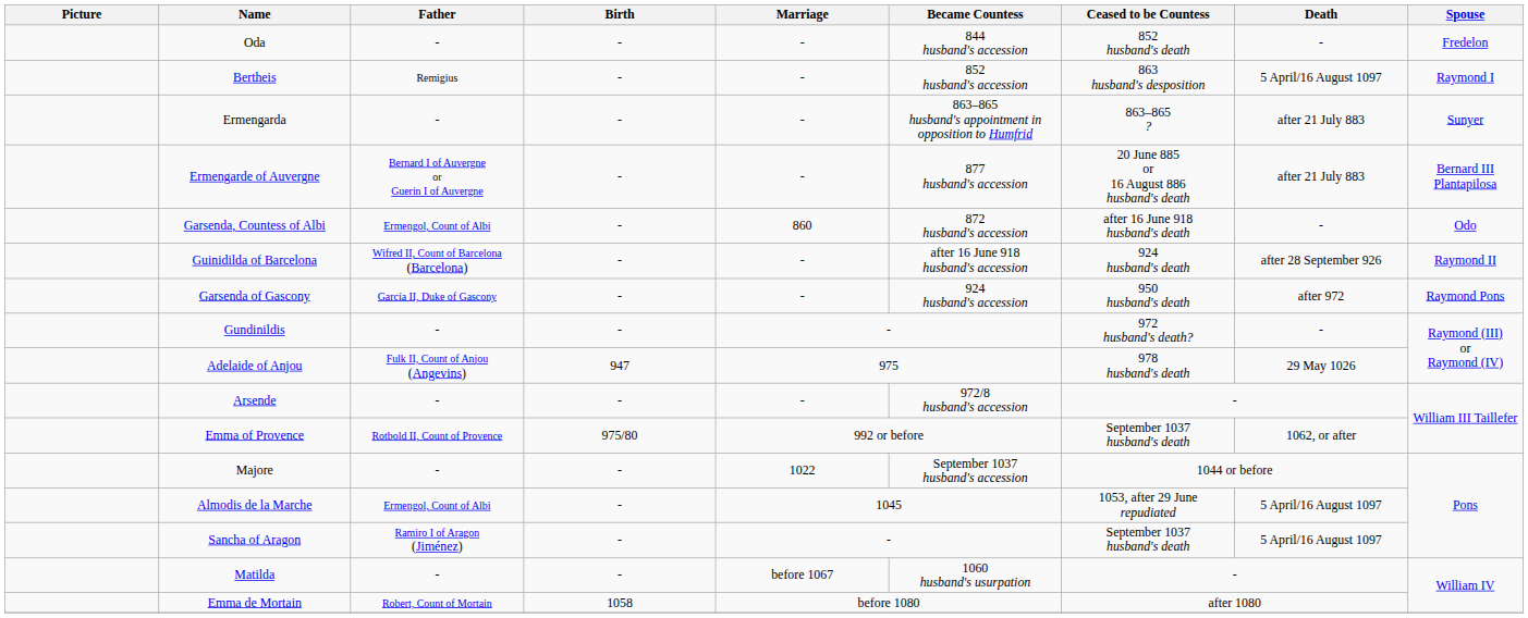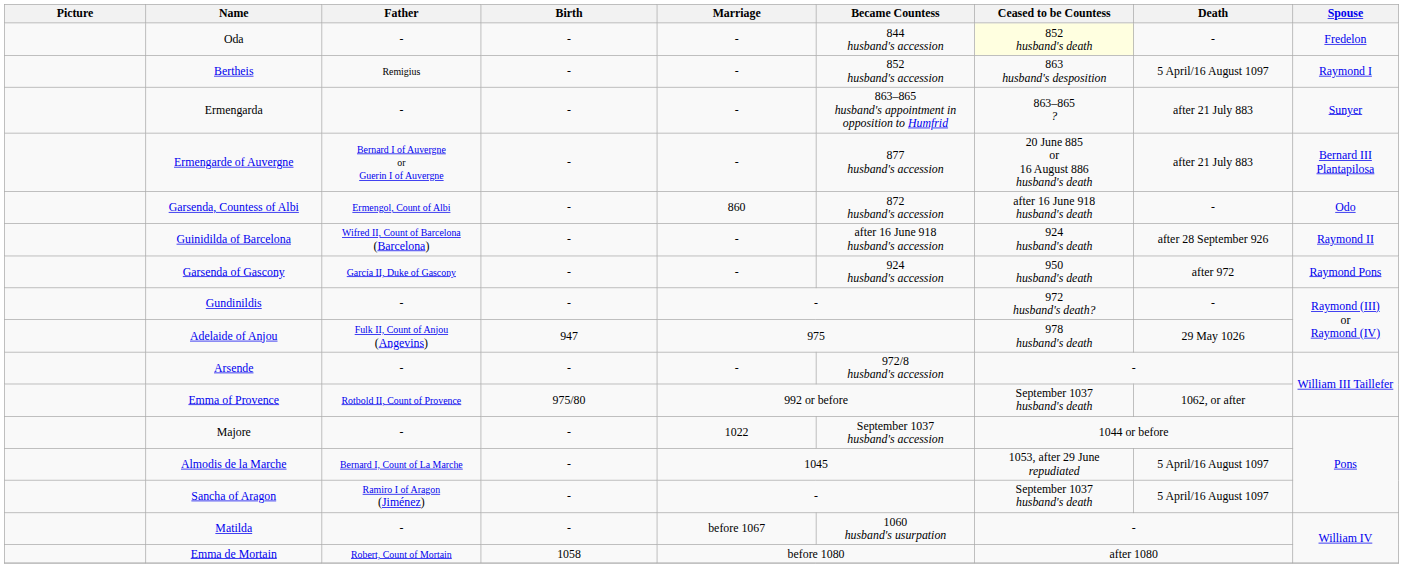 <table width=95% class="wikitable">
 <tr>
 <th width = "8%">Picture</th>
 <th width = "10%">Name</th>
 <th width = "9%">Father</th>
 <th width = "10%">Birth</th>
 <th width = "9%">Marriage</th>
 <th width = "9%">Became Countess</th>
 <th width = "9%">Ceased to be Countess</th>
 <th width = "9%">Death</th>
 <th width = "6%"><a href='#'>Spouse</a></th>
 </tr>
 <tr>
 <td align="center"></td>
 <td align="center">Oda</td>
 <td align="center">-</td>
 <td align="center">-</td>
 <td align="center">-</td>
 <td align="center">844<br><em>husband's accession</em></td>
-<td align="center">852<br><em>husband's death</em></td>
+<td align="center" style="background: lightyellow;">852<br><em>husband's death</em></td>
 <td align="center">-</td>
 <td align="center"><a href='#'>Fredelon</a></td>
 </tr>
 <tr>
 <td align="center"></td>
 <td align="center"><a href='#'>Bertheis</a></td>
 <td align="center"><small>Remigius</small></td>
 <td align="center">-</td>
 <td align="center">-</td>
 <td align="center">852<br><em>husband's accession</em></td>
 <td align="center">863<br><em>husband's desposition</em></td>
 <td align="center">5 April/16 August 1097</td>
 <td align="center"><a href='#'>Raymond I</a></td>
 </tr>
 <tr>
 <td align="center"></td>
 <td align="center">Ermengarda</td>
 <td align="center">-</td>
 <td align="center">-</td>
 <td align="center">-</td>
 <td align="center">863–865<br><em>husband's appointment in opposition to <a href='#'>Humfrid</a></em></td>
 <td align="center">863–865<br><em>?</em></td>
 <td align="center">after 21 July 883</td>
 <td align="center"><a href='#'>Sunyer</a></td>
 </tr>
 <tr>
 <td align="center"></td>
 <td align="center"><a href='#'>Ermengarde of Auvergne</a></td>
 <td align="center"><small><a href='#'>Bernard I of Auvergne</a><br>or<br><a href='#'>Guerin I of Auvergne</a></small></td>
 <td align="center">-</td>
 <td align="center">-</td>
 <td align="center">877<br><em>husband's accession</em></td>
 <td align="center">20 June 885<br>or<br>16 August 886<br><em>husband's death</em></td>
 <td align="center">after 21 July 883</td>
 <td align="center"><a href='#'>Bernard III Plantapilosa</a></td>
 </tr>
 <tr>
 <td align="center"></td>
 <td align="center"><a href='#'>Garsenda, Countess of Albi</a></td>
 <td align="center"><small><a href='#'>Ermengol, Count of Albi</a></small></td>
 <td align="center">-</td>
 <td align="center">860</td>
 <td align="center">872<br><em>husband's accession</em></td>
 <td align="center">after 16 June 918<br><em>husband's death</em></td>
 <td align="center">-</td>
 <td align="center"><a href='#'>Odo</a></td>
 </tr>
 <tr>
 <td align="center"></td>
 <td align="center"><a href='#'>Guinidilda of Barcelona</a></td>
 <td align="center"><small><a href='#'>Wifred II, Count of Barcelona</a></small><br>(<a href='#'>Barcelona</a>)</td>
 <td align="center">-</td>
 <td align="center">-</td>
 <td align="center">after 16 June 918<br><em>husband's accession</em></td>
 <td align="center">924<br><em>husband's death</em></td>
 <td align="center">after 28 September 926</td>
 <td align="center"><a href='#'>Raymond II</a></td>
 </tr>
 <tr>
 <td align="center"></td>
 <td align="center"><a href='#'>Garsenda of Gascony</a></td>
 <td align="center"><small><a href='#'>García II, Duke of Gascony</a></small></td>
 <td align="center">-</td>
 <td align="center">-</td>
 <td align="center">924<br><em>husband's accession</em></td>
 <td align="center">950<br><em>husband's death</em></td>
 <td align="center">after 972</td>
 <td align="center"><a href='#'>Raymond Pons</a></td>
 </tr>
 <tr>
 <td align="center"></td>
 <td align="center"><a href='#'>Gundinildis</a></td>
 <td align="center">-</td>
 <td align="center">-</td>
 <td align="center" colspan="2">-</td>
 <td align="center">972<br><em>husband's death?</em></td>
 <td align="center">-</td>
 <td align="center" rowspan="2"><a href='#'>Raymond (III)</a><br>or<br><a href='#'>Raymond (IV)</a><br></td>
 </tr>
 <tr>
 <td align="center"></td>
 <td align="center"><a href='#'>Adelaide of Anjou</a></td>
 <td align="center"><small><a href='#'>Fulk II, Count of Anjou</a></small><br>(<a href='#'>Angevins</a>)</td>
 <td align="center">947</td>
 <td align="center" colspan="2">975</td>
 <td align="center">978<br><em>husband's death</em></td>
 <td align="center">29 May 1026</td>
 </tr>
 <tr>
 <td align="center"></td>
 <td align="center"><a href='#'>Arsende</a></td>
 <td align="center">-</td>
 <td align="center">-</td>
 <td align="center">-</td>
 <td align="center">972/8<br><em>husband's accession</em></td>
 <td align="center" colspan="2">-</td>
 <td align="center" rowspan="2"><a href='#'>William III Taillefer</a></td>
 </tr>
 <tr>
 <td align="center"></td>
 <td align="center"><a href='#'>Emma of Provence</a></td>
 <td align="center"><small><a href='#'>Rotbold II, Count of Provence</a></small></td>
 <td align="center">975/80</td>
 <td align="center" colspan="2">992 or before</td>
 <td align="center">September 1037<br><em>husband's death</em></td>
 <td align="center">1062, or after</td>
 </tr>
 <tr>
 <td align="center"></td>
 <td align="center">Majore<br></td>
 <td align="center">-</td>
 <td align="center">-</td>
 <td align="center">1022</td>
 <td align="center">September 1037<br><em>husband's accession</em></td>
 <td align="center" colspan="2">1044 or before</td>
 <td align="center" rowspan="3"><a href='#'>Pons</a></td>
 </tr>
 <tr>
 <td align="center"></td>
 <td align="center"><a href='#'>Almodis de la Marche</a></td>
-<td align="center"><small><a href='#'>Ermengol, Count of Albi</a></small></td>
+<td align="center"><small><a href='#'>Bernard I, Count of La Marche</a></small></td>
 <td align="center">-</td>
 <td align="center" colspan="2">1045</td>
 <td align="center">1053, after 29 June<br><em>repudiated</em></td>
 <td align="center">5 April/16 August 1097</td>
 </tr>
 <tr>
 <td align="center"></td>
 <td align="center"><a href='#'>Sancha of Aragon</a><br></td>
 <td align="center"><small><a href='#'>Ramiro I of Aragon</a></small><br>(<a href='#'>Jiménez</a>)</td>
 <td align="center">-</td>
 <td align="center" colspan="2">-</td>
 <td align="center">September 1037<br><em>husband's death</em></td>
 <td align="center">5 April/16 August 1097</td>
 </tr>
 <tr>
 <td align="center"></td>
 <td align="center"><a href='#'>Matilda</a></td>
 <td align="center">-</td>
 <td align="center">-</td>
 <td align="center">before 1067</td>
 <td align="center">1060<br><em>husband's usurpation</em></td>
 <td align="center" colspan="2">-</td>
 <td align="center" rowspan="2"><a href='#'>William IV</a></td>
 </tr>
 <tr>
 <td align="center"></td>
 <td align="center"><a href='#'>Emma de Mortain</a></td>
 <td align="center"><small><a href='#'>Robert, Count of Mortain</a></small></td>
 <td align="center">1058</td>
 <td align="center" colspan="2">before 1080</td>
 <td align="center" colspan="2">after 1080</td>
 </tr>
 <tr>
 </tr>
 </table>
